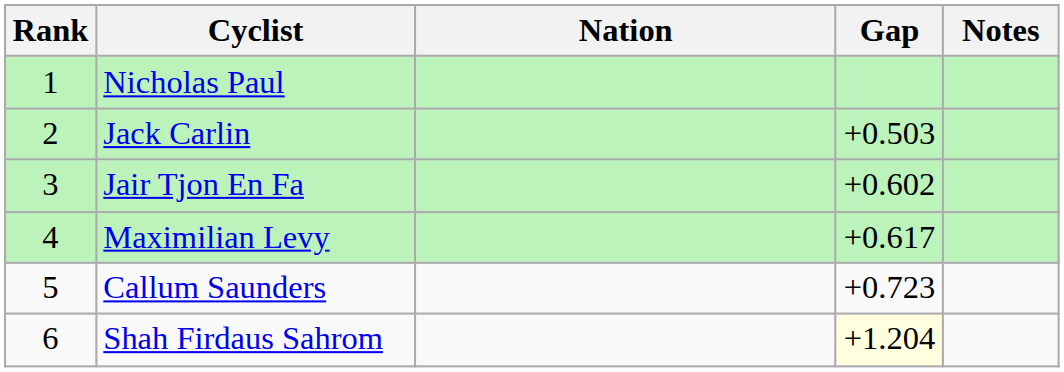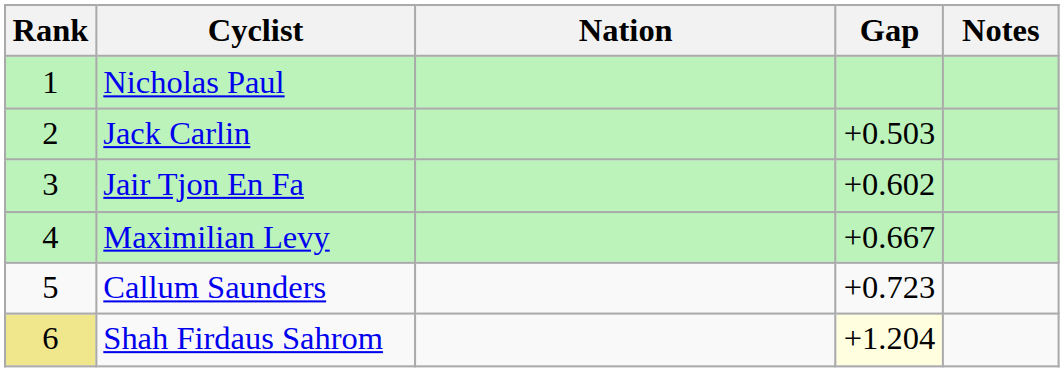 <table class="wikitable" style="text-align:center">
 <tr>
 <th width=30>Rank</th>
 <th width=150>Cyclist</th>
 <th width=200>Nation</th>
 <th width=30>Gap</th>
 <th width=50>Notes</th>
 </tr>
 <tr bgcolor=#bbf3bb>
 <td>1</td>
 <td align=left><a href='#'>Nicholas Paul</a></td>
 <td align=left></td>
 <td></td>
 <td></td>
 </tr>
 <tr bgcolor=#bbf3bb>
 <td>2</td>
 <td align=left><a href='#'>Jack Carlin</a></td>
 <td align=left></td>
 <td>+0.503</td>
 <td></td>
 </tr>
 <tr bgcolor=#bbf3bb>
 <td>3</td>
 <td align=left><a href='#'>Jair Tjon En Fa</a></td>
 <td align=left></td>
 <td>+0.602</td>
 <td></td>
 </tr>
 <tr bgcolor=#bbf3bb>
 <td>4</td>
 <td align=left><a href='#'>Maximilian Levy</a></td>
 <td align=left></td>
-<td>+0.617</td>
+<td>+0.667</td>
 <td></td>
 </tr>
 <tr>
 <td>5</td>
 <td align=left><a href='#'>Callum Saunders</a></td>
 <td align=left></td>
 <td>+0.723</td>
 <td></td>
 </tr>
 <tr>
-<td>6</td>
+<td style="background: khaki;">6</td>
 <td align=left><a href='#'>Shah Firdaus Sahrom</a></td>
 <td align=left></td>
 <td style="background: lightyellow;">+1.204</td>
 <td></td>
 </tr>
 </table>
